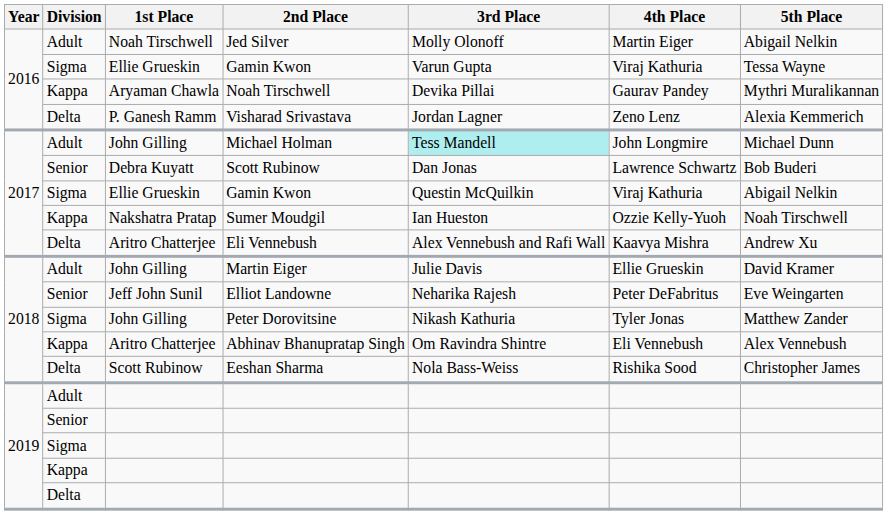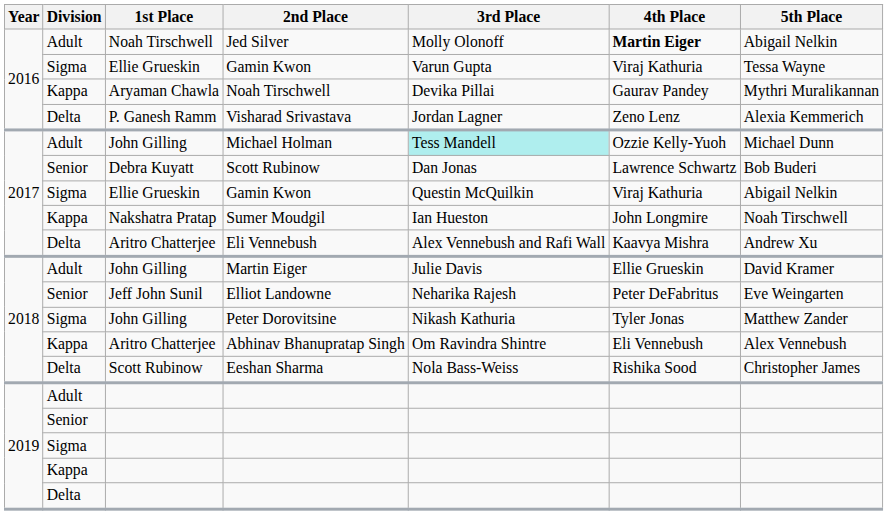 <table class="wikitable">
 <tr>
 <th><strong>Year</strong></th>
 <th><strong>Division</strong></th>
 <th><strong>1st Place</strong></th>
 <th><strong>2nd Place</strong></th>
 <th><strong>3rd Place</strong></th>
 <th><strong>4th Place</strong></th>
 <th><strong>5th Place</strong></th>
 </tr>
 <tr>
 <td rowspan="4">2016</td>
 <td>Adult</td>
 <td>Noah Tirschwell</td>
 <td>Jed Silver</td>
 <td>Molly Olonoff</td>
-<td>Martin Eiger</td>
+<td><strong>Martin Eiger</strong></td>
 <td>Abigail Nelkin</td>
 </tr>
 <tr>
 <td>Sigma</td>
 <td>Ellie Grueskin</td>
 <td>Gamin Kwon</td>
 <td>Varun Gupta</td>
 <td>Viraj Kathuria</td>
 <td>Tessa Wayne</td>
 </tr>
 <tr>
 <td>Kappa</td>
 <td>Aryaman Chawla</td>
 <td>Noah Tirschwell</td>
 <td>Devika Pillai</td>
 <td>Gaurav Pandey</td>
 <td>Mythri Muralikannan</td>
 </tr>
 <tr style="border-bottom:3px solid #a2a9b1;">
 <td>Delta</td>
 <td>P. Ganesh Ramm</td>
 <td>Visharad Srivastava</td>
 <td>Jordan Lagner</td>
 <td>Zeno Lenz</td>
 <td>Alexia Kemmerich</td>
 </tr>
 <tr>
 <td rowspan="5">2017</td>
 <td>Adult</td>
 <td>John Gilling</td>
 <td>Michael Holman</td>
 <td style="background: paleturquoise;">Tess Mandell</td>
-<td>John Longmire</td>
+<td>Ozzie Kelly-Yuoh</td>
 <td>Michael Dunn</td>
 </tr>
 <tr>
 <td>Senior</td>
 <td>Debra Kuyatt</td>
 <td>Scott Rubinow</td>
 <td>Dan Jonas</td>
 <td>Lawrence Schwartz</td>
 <td>Bob Buderi</td>
 </tr>
 <tr>
 <td>Sigma</td>
 <td>Ellie Grueskin</td>
 <td>Gamin Kwon</td>
 <td>Questin McQuilkin</td>
 <td>Viraj Kathuria</td>
 <td>Abigail Nelkin</td>
 </tr>
 <tr>
 <td>Kappa</td>
 <td>Nakshatra Pratap</td>
 <td>Sumer Moudgil</td>
 <td>Ian Hueston</td>
-<td>Ozzie Kelly-Yuoh</td>
+<td>John Longmire</td>
 <td>Noah Tirschwell</td>
 </tr>
 <tr style="border-bottom:3px solid #a2a9b1;">
 <td>Delta</td>
 <td>Aritro Chatterjee</td>
 <td>Eli Vennebush</td>
 <td>Alex Vennebush and Rafi Wall</td>
 <td>Kaavya Mishra</td>
 <td>Andrew Xu</td>
 </tr>
 <tr>
 <td rowspan="5">2018</td>
 <td>Adult</td>
 <td>John Gilling</td>
 <td>Martin Eiger</td>
 <td>Julie Davis</td>
 <td>Ellie Grueskin</td>
 <td>David Kramer</td>
 </tr>
 <tr>
 <td>Senior</td>
 <td>Jeff John Sunil</td>
 <td>Elliot Landowne</td>
 <td>Neharika Rajesh</td>
 <td>Peter DeFabritus</td>
 <td>Eve Weingarten</td>
 </tr>
 <tr>
 <td>Sigma</td>
 <td>John Gilling</td>
 <td>Peter Dorovitsine</td>
 <td>Nikash Kathuria</td>
 <td>Tyler Jonas</td>
 <td>Matthew Zander</td>
 </tr>
 <tr>
 <td>Kappa</td>
 <td>Aritro Chatterjee</td>
 <td>Abhinav Bhanupratap Singh</td>
 <td>Om Ravindra Shintre</td>
 <td>Eli Vennebush</td>
 <td>Alex Vennebush</td>
 </tr>
 <tr style="border-bottom:3px solid #a2a9b1;">
 <td>Delta</td>
 <td>Scott Rubinow</td>
 <td>Eeshan Sharma</td>
 <td>Nola Bass-Weiss</td>
 <td>Rishika Sood</td>
 <td>Christopher James</td>
 </tr>
 <tr>
 <td rowspan="5">2019</td>
 <td>Adult</td>
 <td></td>
 <td></td>
 <td></td>
 <td></td>
 <td></td>
 </tr>
 <tr>
 <td>Senior</td>
 <td></td>
 <td></td>
 <td></td>
 <td></td>
 <td></td>
 </tr>
 <tr>
 <td>Sigma</td>
 <td></td>
 <td></td>
 <td></td>
 <td></td>
 <td></td>
 </tr>
 <tr>
 <td>Kappa</td>
 <td></td>
 <td></td>
 <td></td>
 <td></td>
 <td></td>
 </tr>
 <tr style="border-bottom:3px solid #a2a9b1;">
 <td>Delta</td>
 <td></td>
 <td></td>
 <td></td>
 <td></td>
 <td></td>
 </tr>
 </table>
